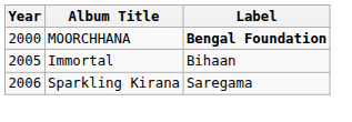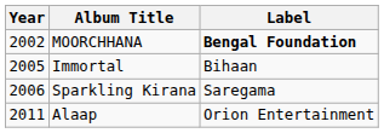 <table class="wikitable">
 <tr>
 <th>Year</th>
 <th>Album Title</th>
 <th>Label</th>
 </tr>
 <tr>
-<td>2000</td>
+<td>2002</td>
 <td>MOORCHHANA</td>
 <td><strong>Bengal Foundation</strong></td>
 </tr>
 <tr>
 <td>2005</td>
 <td>Immortal</td>
 <td>Bihaan</td>
 </tr>
 <tr>
 <td>2006</td>
 <td>Sparkling Kirana</td>
 <td>Saregama</td>
 </tr>
+<tr>
+<td>2011</td>
+<td>Alaap</td>
+<td>Orion Entertainment</td>
+</tr>
 </table>
